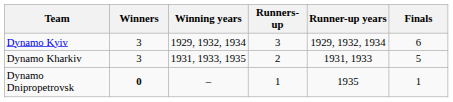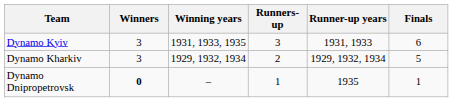 <table class="wikitable sortable" border="1">
 <tr>
 <th width=150>Team</th>
 <th width=80>Winners</th>
 <th class="unsortable">Winning years</th>
 <th width=80>Runners-up</th>
 <th class="unsortable">Runner-up years</th>
 <th width=80>Finals</th>
 </tr>
 <tr>
 <td><a href='#'>Dynamo Kyiv</a></td>
 <td align=center>3</td>
-<td align=center>1929, 1932, 1934</td>
+<td align=center>1931, 1933, 1935</td>
 <td align=center>3</td>
-<td align=center>1929, 1932, 1934</td>
+<td align=center>1931, 1933</td>
 <td align=center>6</td>
 </tr>
 <tr>
 <td>Dynamo Kharkiv</td>
 <td align=center>3</td>
-<td align=center>1931, 1933, 1935</td>
+<td align=center>1929, 1932, 1934</td>
 <td align=center>2</td>
-<td align=center>1931, 1933</td>
+<td align=center>1929, 1932, 1934</td>
 <td align=center>5</td>
 </tr>
 <tr>
 <td>Dynamo Dnipropetrovsk</td>
 <td align=center><strong>0</strong></td>
 <td align=center>–</td>
 <td align=center>1</td>
 <td align=center>1935</td>
 <td align=center>1</td>
 </tr>
 </table>
